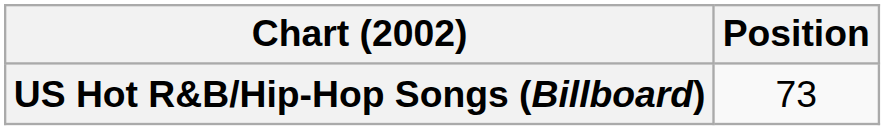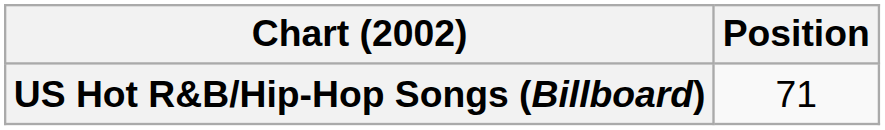 <table class="wikitable plainrowheaders" style="text-align:center">
 <tr>
 <th scope="col">Chart (2002)</th>
 <th scope="col">Position</th>
 </tr>
 <tr>
 <th scope="row">US Hot R&B/Hip-Hop Songs (<em>Billboard</em>)</th>
-<td>73</td>
+<td>71</td>
 </tr>
 </table>
